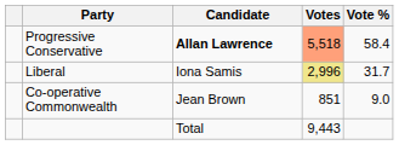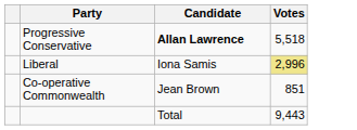 <table class="wikitable">
 <tr>
 <th></th>
 <th scope="col" width="175">Party</th>
 <th scope="col" width="150">Candidate</th>
 <th>Votes</th>
-<th>Vote %</th>
 </tr>
 <tr>
 <td>   </td>
 <td>Progressive Conservative</td>
 <td><strong>Allan Lawrence</strong></td>
-<td align=right style="background: lightsalmon;">5,518</td>
-<td align=right>58.4</td>
+<td align=right>5,518</td>
 </tr>
 <tr |>
 <td>   </td>
 <td>Liberal</td>
 <td>Iona Samis</td>
 <td align=right style="background: khaki;">2,996</td>
-<td align=right>31.7</td>
 </tr>
 <tr |>
 <td>   </td>
 <td>Co-operative Commonwealth</td>
 <td>Jean Brown</td>
 <td align=right>851</td>
-<td align=right>9.0<br></td>
 </tr>
 <tr |>
 <td></td>
 <td></td>
 <td>Total</td>
 <td align=right>9,443</td>
-<td></td>
 </tr>
 </table>
